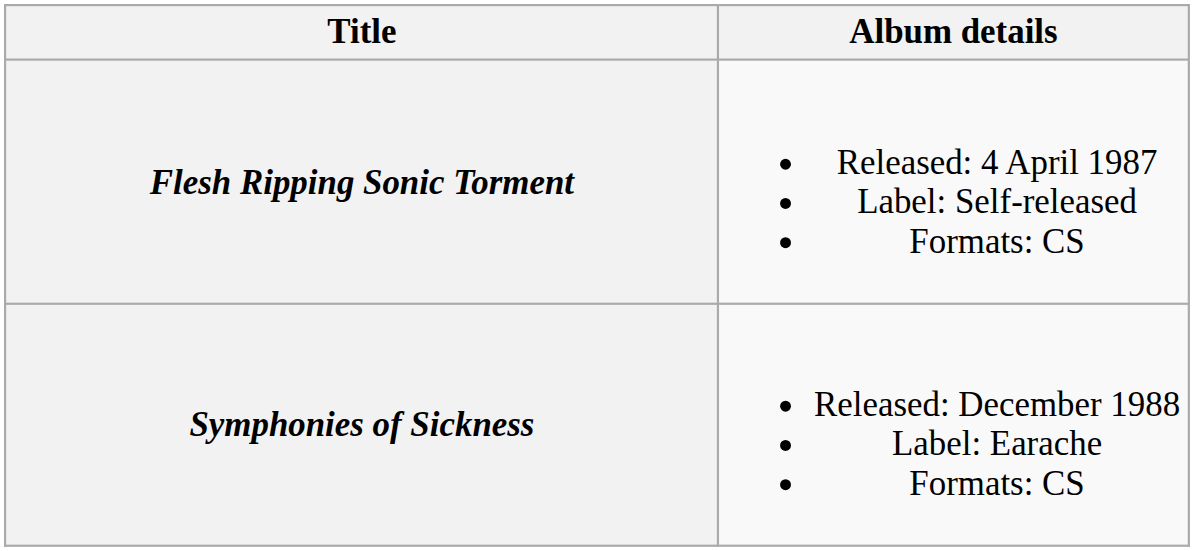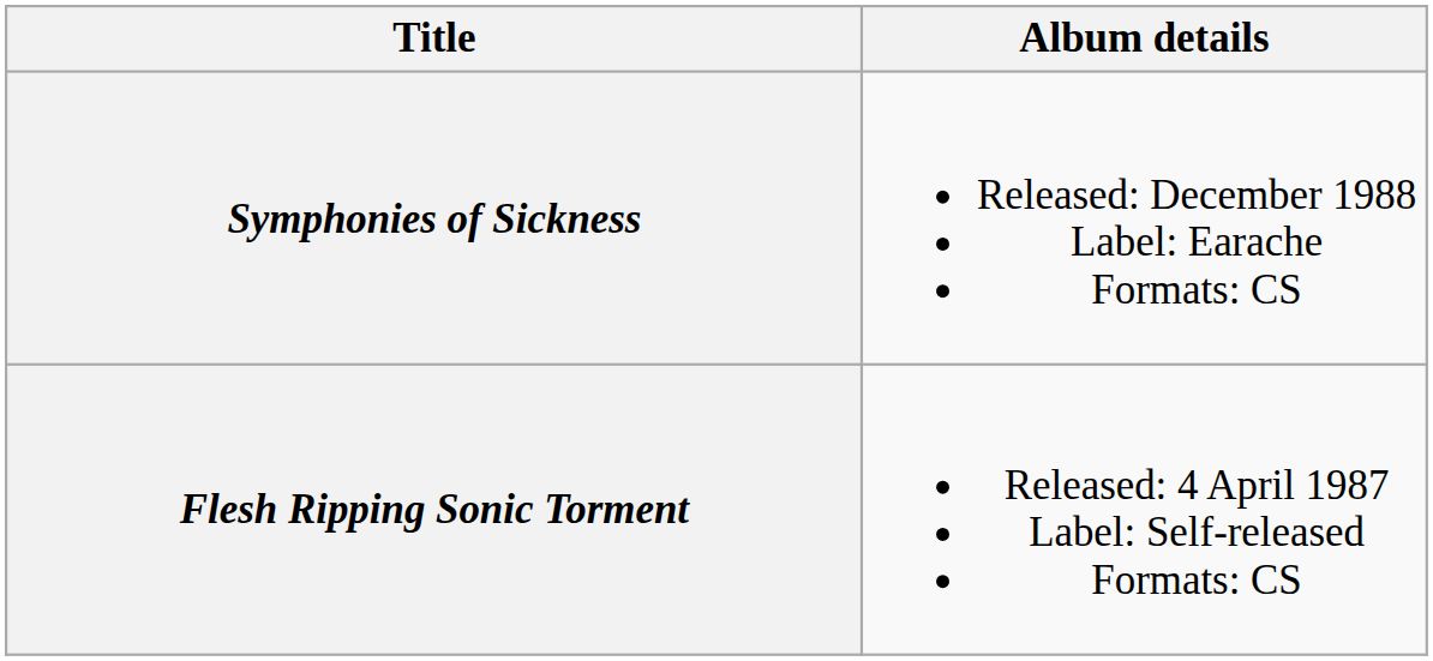 <table class="wikitable plainrowheaders" style="text-align:center;">
 <tr>
 <th scope="col" style="width:20em;">Title</th>
 <th scope="col">Album details</th>
 </tr>
 <tr>
+<th scope="row"><em>Symphonies of Sickness</em></th>
+<td><br><ul><li>Released: December 1988</li><li>Label: Earache</li><li>Formats: CS</li></ul></td>
+</tr>
+<tr>
 <th scope="row"><em>Flesh Ripping Sonic Torment</em></th>
 <td><br><ul><li>Released: 4 April 1987</li><li>Label: Self-released</li><li>Formats: CS</li></ul></td>
 </tr>
-<tr>
-<th scope="row"><em>Symphonies of Sickness</em></th>
-<td><br><ul><li>Released: December 1988</li><li>Label: Earache</li><li>Formats: CS</li></ul></td>
-</tr>
 </table>
